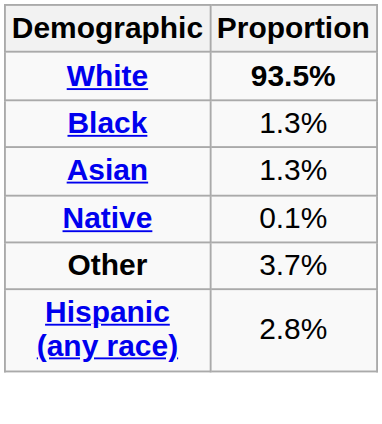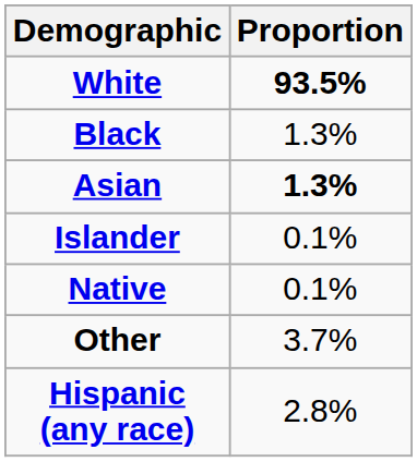 <table class="wikitable floatright" style="text-align: center">
 <tr>
 <th>Demographic</th>
 <th>Proportion</th>
 </tr>
 <tr>
 <td><strong><a href='#'>White</a></strong></td>
 <td><strong>93.5%</strong></td>
 </tr>
 <tr>
 <td><strong><a href='#'>Black</a></strong></td>
 <td>1.3%</td>
 </tr>
 <tr>
 <td><strong><a href='#'>Asian</a></strong></td>
-<td>1.3%</td>
+<td><strong>1.3%</strong></td>
+</tr>
+<tr>
+<td><strong><a href='#'>Islander</a></strong></td>
+<td>0.1%</td>
 </tr>
 <tr>
 <td><strong><a href='#'>Native</a></strong></td>
 <td>0.1%</td>
 </tr>
 <tr>
 <td><strong>Other</strong></td>
 <td>3.7%</td>
 </tr>
 <tr>
 <td><strong><a href='#'>Hispanic<br>(any race)</a></strong></td>
 <td>2.8%</td>
 </tr>
 </table>
